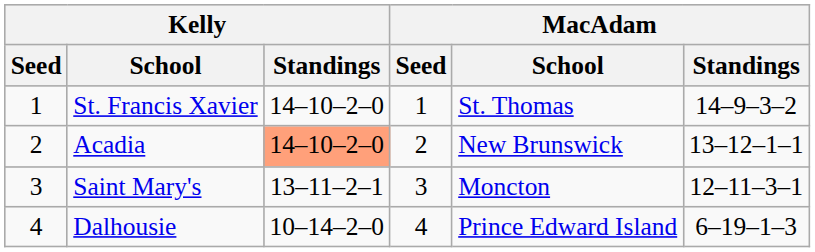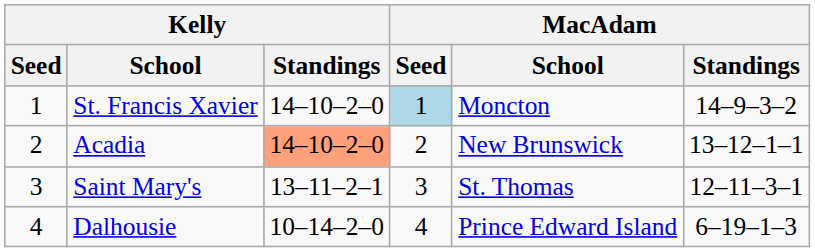 <table class="wikitable">
 <tr>
 <th colspan=3>Kelly</th>
 <th colspan=3>MacAdam</th>
 </tr>
 <tr>
 <th>Seed</th>
 <th>School</th>
 <th>Standings</th>
 <th>Seed</th>
 <th>School</th>
 <th>Standings</th>
 </tr>
 <tr>
 <td align=center>1</td>
 <td><a href='#'>St. Francis Xavier</a></td>
 <td align=center>14–10–2–0</td>
-<td align=center>1</td>
-<td><a href='#'>St. Thomas</a></td>
+<td align=center style="background: lightblue;">1</td>
+<td><a href='#'>Moncton</a></td>
 <td align=center>14–9–3–2</td>
 </tr>
 <tr>
 <td align=center>2</td>
 <td><a href='#'>Acadia</a></td>
 <td align=center style="background: lightsalmon;">14–10–2–0</td>
 <td align=center>2</td>
 <td><a href='#'>New Brunswick</a></td>
 <td align=center>13–12–1–1</td>
 </tr>
 <tr>
 <td align=center>3</td>
 <td><a href='#'>Saint Mary's</a></td>
 <td align=center>13–11–2–1</td>
 <td align=center>3</td>
-<td><a href='#'>Moncton</a></td>
+<td><a href='#'>St. Thomas</a></td>
 <td align=center>12–11–3–1</td>
 </tr>
 <tr>
 <td align=center>4</td>
 <td><a href='#'>Dalhousie</a></td>
 <td align=center>10–14–2–0</td>
 <td align=center>4</td>
 <td><a href='#'>Prince Edward Island</a></td>
 <td align=center>6–19–1–3</td>
 </tr>
 </table>
